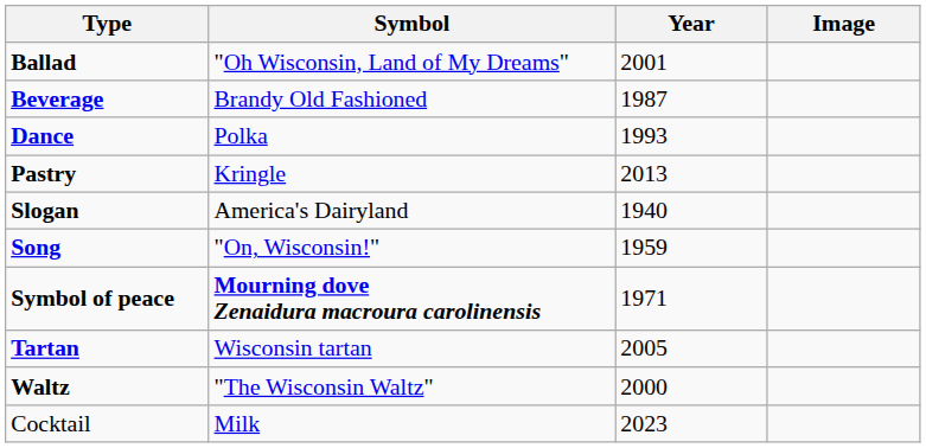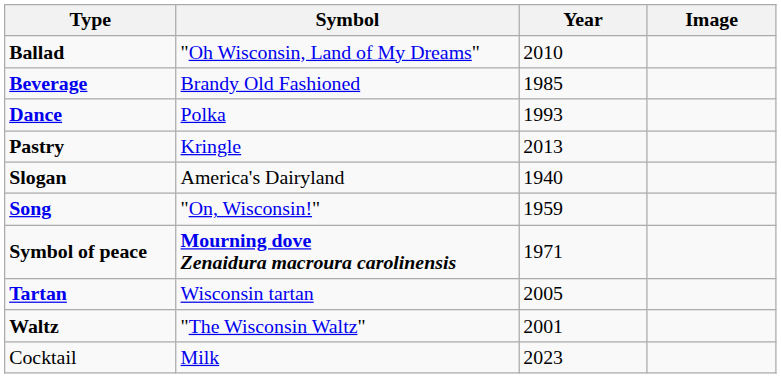 <table class="wikitable">
 <tr>
 <th width="20%">Type</th>
 <th width="40%">Symbol</th>
 <th width="15%">Year</th>
 <th width="15%">Image</th>
 </tr>
 <tr>
 <td><strong>Ballad</strong></td>
 <td>"<a href='#'>Oh Wisconsin, Land of My Dreams</a>"</td>
-<td>2001</td>
+<td>2010</td>
 <td></td>
 </tr>
 <tr>
 <td><strong><a href='#'>Beverage</a></strong></td>
 <td><a href='#'>Brandy Old Fashioned</a></td>
-<td>1987</td>
+<td>1985</td>
 <td></td>
 </tr>
 <tr>
 <td><strong><a href='#'>Dance</a></strong></td>
 <td><a href='#'>Polka</a></td>
 <td>1993</td>
 <td></td>
 </tr>
 <tr>
 <td><strong>Pastry</strong></td>
 <td><a href='#'>Kringle</a></td>
 <td>2013</td>
 <td></td>
 </tr>
 <tr>
 <td><strong>Slogan</strong></td>
 <td>America's Dairyland</td>
 <td>1940</td>
 <td></td>
 </tr>
 <tr>
 <td><strong><a href='#'>Song</a></strong></td>
 <td>"<a href='#'>On, Wisconsin!</a>"</td>
 <td>1959</td>
 <td></td>
 </tr>
 <tr>
 <td><strong>Symbol of peace</strong></td>
 <td><strong><a href='#'>Mourning dove</a><br><em>Zenaidura macroura carolinensis</em></strong></td>
 <td>1971</td>
 <td></td>
 </tr>
 <tr>
 <td><strong><a href='#'>Tartan</a></strong></td>
 <td><a href='#'>Wisconsin tartan</a></td>
 <td>2005</td>
 <td></td>
 </tr>
 <tr>
 <td><strong>Waltz</strong></td>
 <td>"<a href='#'>The Wisconsin Waltz</a>"</td>
-<td>2000</td>
+<td>2001</td>
 <td></td>
 </tr>
 <tr>
 <td>Cocktail</td>
 <td><a href='#'>Milk</a></td>
 <td>2023</td>
 <td></td>
 </tr>
 </table>
